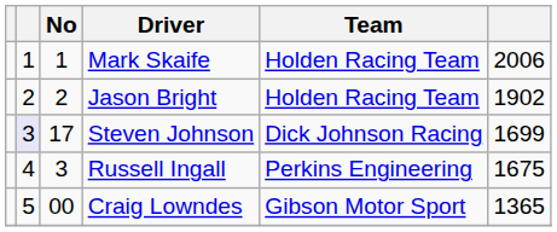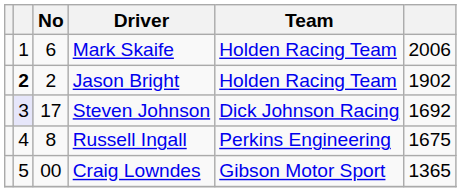 <table class="wikitable" style="font-size:85%;">
 <tr>
 <th></th>
 <th></th>
 <th>No</th>
 <th>Driver</th>
 <th>Team</th>
 <th></th>
 </tr>
 <tr>
 <td align="left"></td>
 <td align="center">1</td>
-<td align="center">1</td>
+<td align="center">6</td>
 <td> <a href='#'>Mark Skaife</a></td>
 <td><a href='#'>Holden Racing Team</a></td>
 <td align="left">2006</td>
 </tr>
 <tr>
 <td align="left"></td>
-<td align="center">2</td>
+<td align="center"><strong>2</strong></td>
 <td align="center">2</td>
 <td> <a href='#'>Jason Bright</a></td>
 <td><a href='#'>Holden Racing Team</a></td>
 <td align="left">1902</td>
 </tr>
 <tr>
 <td align="left"></td>
 <td align="center" style="background: lavender;">3</td>
 <td align="center">17</td>
 <td> <a href='#'>Steven Johnson</a></td>
 <td><a href='#'>Dick Johnson Racing</a></td>
-<td align="left">1699</td>
+<td align="left">1692</td>
 </tr>
 <tr>
 <td align="left"></td>
 <td align="center">4</td>
-<td align="center">3</td>
+<td align="center">8</td>
 <td> <a href='#'>Russell Ingall</a></td>
 <td><a href='#'>Perkins Engineering</a></td>
 <td align="left">1675</td>
 </tr>
 <tr>
 <td align="left"></td>
 <td align="center">5</td>
 <td align="center">00</td>
 <td> <a href='#'>Craig Lowndes</a></td>
 <td><a href='#'>Gibson Motor Sport</a></td>
 <td align="left">1365</td>
 </tr>
 <tr>
 </tr>
 </table>
